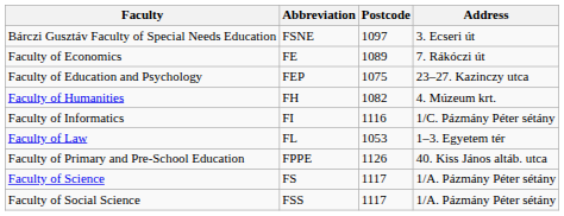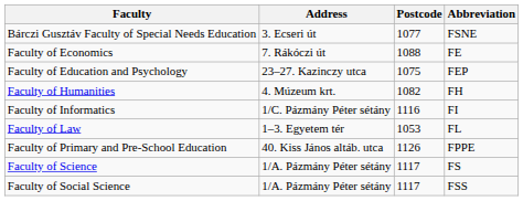 <table class="wikitable">
 <tr>
 <th>Faculty</th>
+<th>Address</th>
+<th>Postcode</th>
 <th>Abbreviation</th>
-<th>Postcode</th>
-<th>Address</th>
 </tr>
 <tr>
 <td>Bárczi Gusztáv Faculty of Special Needs Education</td>
+<td>3. Ecseri út</td>
+<td>1077</td>
 <td>FSNE</td>
-<td>1097</td>
-<td>3. Ecseri út</td>
 </tr>
 <tr>
 <td>Faculty of Economics</td>
+<td>7. Rákóczi út</td>
+<td>1088</td>
 <td>FE</td>
-<td>1089</td>
-<td>7. Rákóczi út</td>
 </tr>
 <tr>
 <td>Faculty of Education and Psychology</td>
+<td>23–27. Kazinczy utca</td>
+<td>1075</td>
 <td>FEP</td>
-<td>1075</td>
-<td>23–27. Kazinczy utca</td>
 </tr>
 <tr>
 <td><a href='#'>Faculty of Humanities</a></td>
+<td>4. Múzeum krt.</td>
+<td>1082</td>
 <td>FH</td>
-<td>1082</td>
-<td>4. Múzeum krt.</td>
 </tr>
 <tr>
 <td>Faculty of Informatics</td>
+<td>1/C. Pázmány Péter sétány</td>
+<td>1116</td>
 <td>FI</td>
-<td>1116</td>
-<td>1/C. Pázmány Péter sétány</td>
 </tr>
 <tr>
 <td><a href='#'>Faculty of Law</a></td>
+<td>1–3. Egyetem tér</td>
+<td>1053</td>
 <td>FL</td>
-<td>1053</td>
-<td>1–3. Egyetem tér</td>
 </tr>
 <tr>
 <td>Faculty of Primary and Pre-School Education</td>
+<td>40. Kiss János altáb. utca</td>
+<td>1126</td>
 <td>FPPE</td>
-<td>1126</td>
-<td>40. Kiss János altáb. utca</td>
 </tr>
 <tr>
 <td><a href='#'>Faculty of Science</a></td>
+<td>1/A. Pázmány Péter sétány</td>
+<td>1117</td>
 <td>FS</td>
-<td>1117</td>
-<td>1/A. Pázmány Péter sétány</td>
 </tr>
 <tr>
 <td>Faculty of Social Science</td>
+<td>1/A. Pázmány Péter sétány</td>
+<td>1117</td>
 <td>FSS</td>
-<td>1117</td>
-<td>1/A. Pázmány Péter sétány</td>
 </tr>
 </table>
